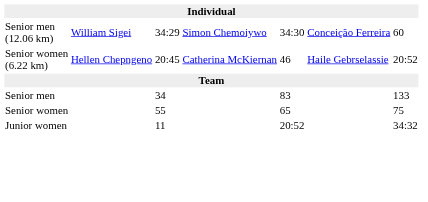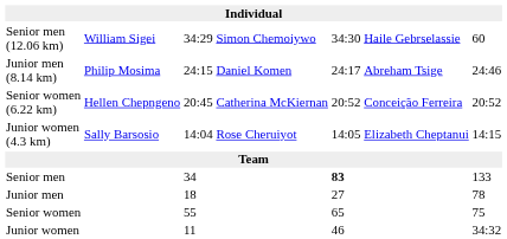 <table>
 <tr>
 <td colspan=7 bgcolor=#eeeeee style=text-align:center;><strong>Individual</strong></td>
 </tr>
 <tr>
 <td>Senior men<br>(12.06 km)</td>
 <td><a href='#'>William Sigei</a><br></td>
 <td>34:29</td>
 <td><a href='#'>Simon Chemoiywo</a><br></td>
 <td>34:30</td>
-<td><a href='#'>Conceição Ferreira</a><br></td>
+<td><a href='#'>Haile Gebrselassie</a><br></td>
 <td>60</td>
+</tr>
+<tr>
+<td>Junior men<br>(8.14 km)</td>
+<td><a href='#'>Philip Mosima</a><br></td>
+<td>24:15</td>
+<td><a href='#'>Daniel Komen</a><br></td>
+<td>24:17</td>
+<td><a href='#'>Abreham Tsige</a><br></td>
+<td>24:46</td>
 </tr>
 <tr>
 <td>Senior women<br>(6.22 km)</td>
 <td><a href='#'>Hellen Chepngeno</a><br></td>
 <td>20:45</td>
 <td><a href='#'>Catherina McKiernan</a><br></td>
-<td>46</td>
-<td><a href='#'>Haile Gebrselassie</a><br></td>
 <td>20:52</td>
+<td><a href='#'>Conceição Ferreira</a><br></td>
+<td>20:52</td>
+</tr>
+<tr>
+<td>Junior women<br>(4.3 km)</td>
+<td><a href='#'>Sally Barsosio</a><br></td>
+<td>14:04</td>
+<td><a href='#'>Rose Cheruiyot</a><br></td>
+<td>14:05</td>
+<td><a href='#'>Elizabeth Cheptanui</a><br></td>
+<td>14:15</td>
 </tr>
 <tr>
 <td colspan=7 bgcolor=#eeeeee style=text-align:center;><strong>Team</strong></td>
 </tr>
 <tr>
 <td>Senior men</td>
 <td></td>
 <td>34</td>
 <td></td>
-<td>83</td>
+<td><strong>83</strong></td>
 <td></td>
 <td>133</td>
+</tr>
+<tr>
+<td>Junior men</td>
+<td></td>
+<td>18</td>
+<td></td>
+<td>27</td>
+<td></td>
+<td>78</td>
 </tr>
 <tr>
 <td>Senior women</td>
 <td></td>
 <td>55</td>
 <td></td>
 <td>65</td>
 <td></td>
 <td>75</td>
 </tr>
 <tr>
 <td>Junior women</td>
 <td></td>
 <td>11</td>
 <td></td>
-<td>20:52</td>
+<td>46</td>
 <td></td>
 <td>34:32</td>
 </tr>
 </table>
